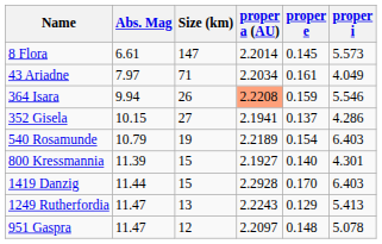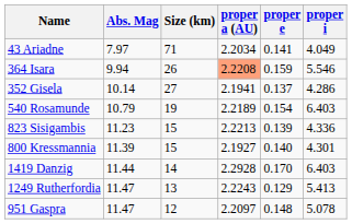 <table class="wikitable sortable">
 <tr>
 <th>Name</th>
 <th><a href='#'>Abs. Mag</a></th>
 <th>Size (km)</th>
 <th><a href='#'>proper<br>a</a> (<a href='#'>AU</a>)</th>
 <th><a href='#'>proper<br>e</a></th>
 <th><a href='#'>proper<br>i</a></th>
 </tr>
 <tr>
-<td><a href='#'>8 Flora</a></td>
-<td>6.61</td>
-<td>147</td>
-<td>2.2014</td>
-<td>0.145</td>
-<td>5.573</td>
-</tr>
-<tr>
 <td><a href='#'>43 Ariadne</a></td>
 <td>7.97</td>
 <td>71</td>
 <td>2.2034</td>
-<td>0.161</td>
+<td>0.141</td>
 <td>4.049</td>
 </tr>
 <tr>
 <td><a href='#'>364 Isara</a></td>
 <td>9.94</td>
 <td>26</td>
 <td style="background: lightsalmon;">2.2208</td>
 <td>0.159</td>
 <td>5.546</td>
 </tr>
 <tr>
 <td><a href='#'>352 Gisela</a></td>
-<td>10.15</td>
+<td>10.14</td>
 <td>27</td>
 <td>2.1941</td>
 <td>0.137</td>
 <td>4.286</td>
 </tr>
 <tr>
 <td><a href='#'>540 Rosamunde</a></td>
 <td>10.79</td>
 <td>19</td>
 <td>2.2189</td>
 <td>0.154</td>
 <td>6.403</td>
 </tr>
 <tr>
+<td><a href='#'>823 Sisigambis</a></td>
+<td>11.23</td>
+<td>15</td>
+<td>2.2213</td>
+<td>0.139</td>
+<td>4.336</td>
+</tr>
+<tr>
 <td><a href='#'>800 Kressmannia</a></td>
 <td>11.39</td>
 <td>15</td>
 <td>2.1927</td>
 <td>0.140</td>
 <td>4.301</td>
 </tr>
 <tr>
 <td><a href='#'>1419 Danzig</a></td>
 <td>11.44</td>
-<td>15</td>
+<td>14</td>
 <td>2.2928</td>
 <td>0.170</td>
 <td>6.403</td>
 </tr>
 <tr>
 <td><a href='#'>1249 Rutherfordia</a></td>
 <td>11.47</td>
 <td>13</td>
 <td>2.2243</td>
 <td>0.129</td>
 <td>5.413</td>
 </tr>
 <tr>
 <td><a href='#'>951 Gaspra</a></td>
 <td>11.47</td>
 <td>12</td>
 <td>2.2097</td>
 <td>0.148</td>
 <td>5.078</td>
 </tr>
 </table>
